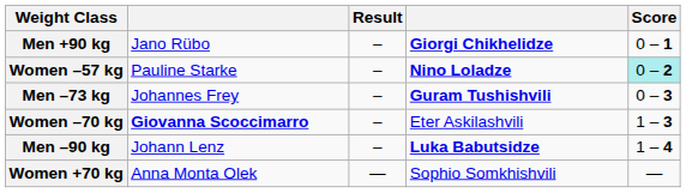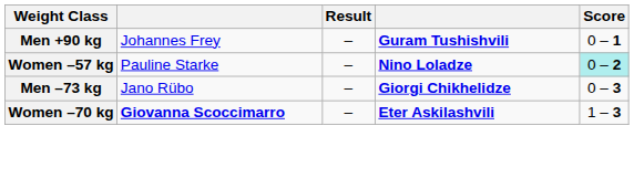 <table class="wikitable">
 <tr>
 <th>Weight Class</th>
 <th style="width:210px;"></th>
 <th>Result</th>
 <th style="width:210px;"></th>
 <th>Score</th>
 </tr>
 <tr>
 <th>Men +90 kg</th>
-<td><a href='#'>Jano Rübo</a></td>
+<td><a href='#'>Johannes Frey</a></td>
 <td align="center"> – <strong></strong></td>
-<td><strong><a href='#'>Giorgi Chikhelidze</a></strong></td>
+<td><strong><a href='#'>Guram Tushishvili</a></strong></td>
 <td align="center">0 – <strong>1</strong></td>
 </tr>
 <tr>
 <th>Women –57 kg</th>
 <td><a href='#'>Pauline Starke</a></td>
 <td align="center"> – <strong></strong></td>
 <td><strong><a href='#'>Nino Loladze</a></strong></td>
 <td align="center" style="background: paleturquoise;">0 – <strong>2</strong></td>
 </tr>
 <tr>
 <th>Men –73 kg</th>
-<td><a href='#'>Johannes Frey</a></td>
+<td><a href='#'>Jano Rübo</a></td>
 <td align="center"> – <strong></strong></td>
-<td><strong><a href='#'>Guram Tushishvili</a></strong></td>
+<td><strong><a href='#'>Giorgi Chikhelidze</a></strong></td>
 <td align="center">0 – <strong>3</strong></td>
 </tr>
 <tr>
 <th>Women –70 kg</th>
 <td><strong><a href='#'>Giovanna Scoccimarro</a></strong></td>
 <td align="center"><strong></strong> – </td>
-<td><a href='#'>Eter Askilashvili</a></td>
+<td><strong><a href='#'>Eter Askilashvili</a></strong></td>
 <td align="center">1 – <strong>3</strong></td>
 </tr>
-<tr>
-<th>Men –90 kg</th>
-<td><a href='#'>Johann Lenz</a></td>
-<td align="center"> – <strong></strong></td>
-<td><strong><a href='#'>Luka Babutsidze</a></strong></td>
-<td align="center">1 – <strong>4</strong></td>
-</tr>
-<tr>
-<th>Women +70 kg</th>
-<td><a href='#'>Anna Monta Olek</a></td>
-<td align="center">—</td>
-<td><a href='#'>Sophio Somkhishvili</a></td>
-<td align="center">—</td>
-</tr>
 </table>
